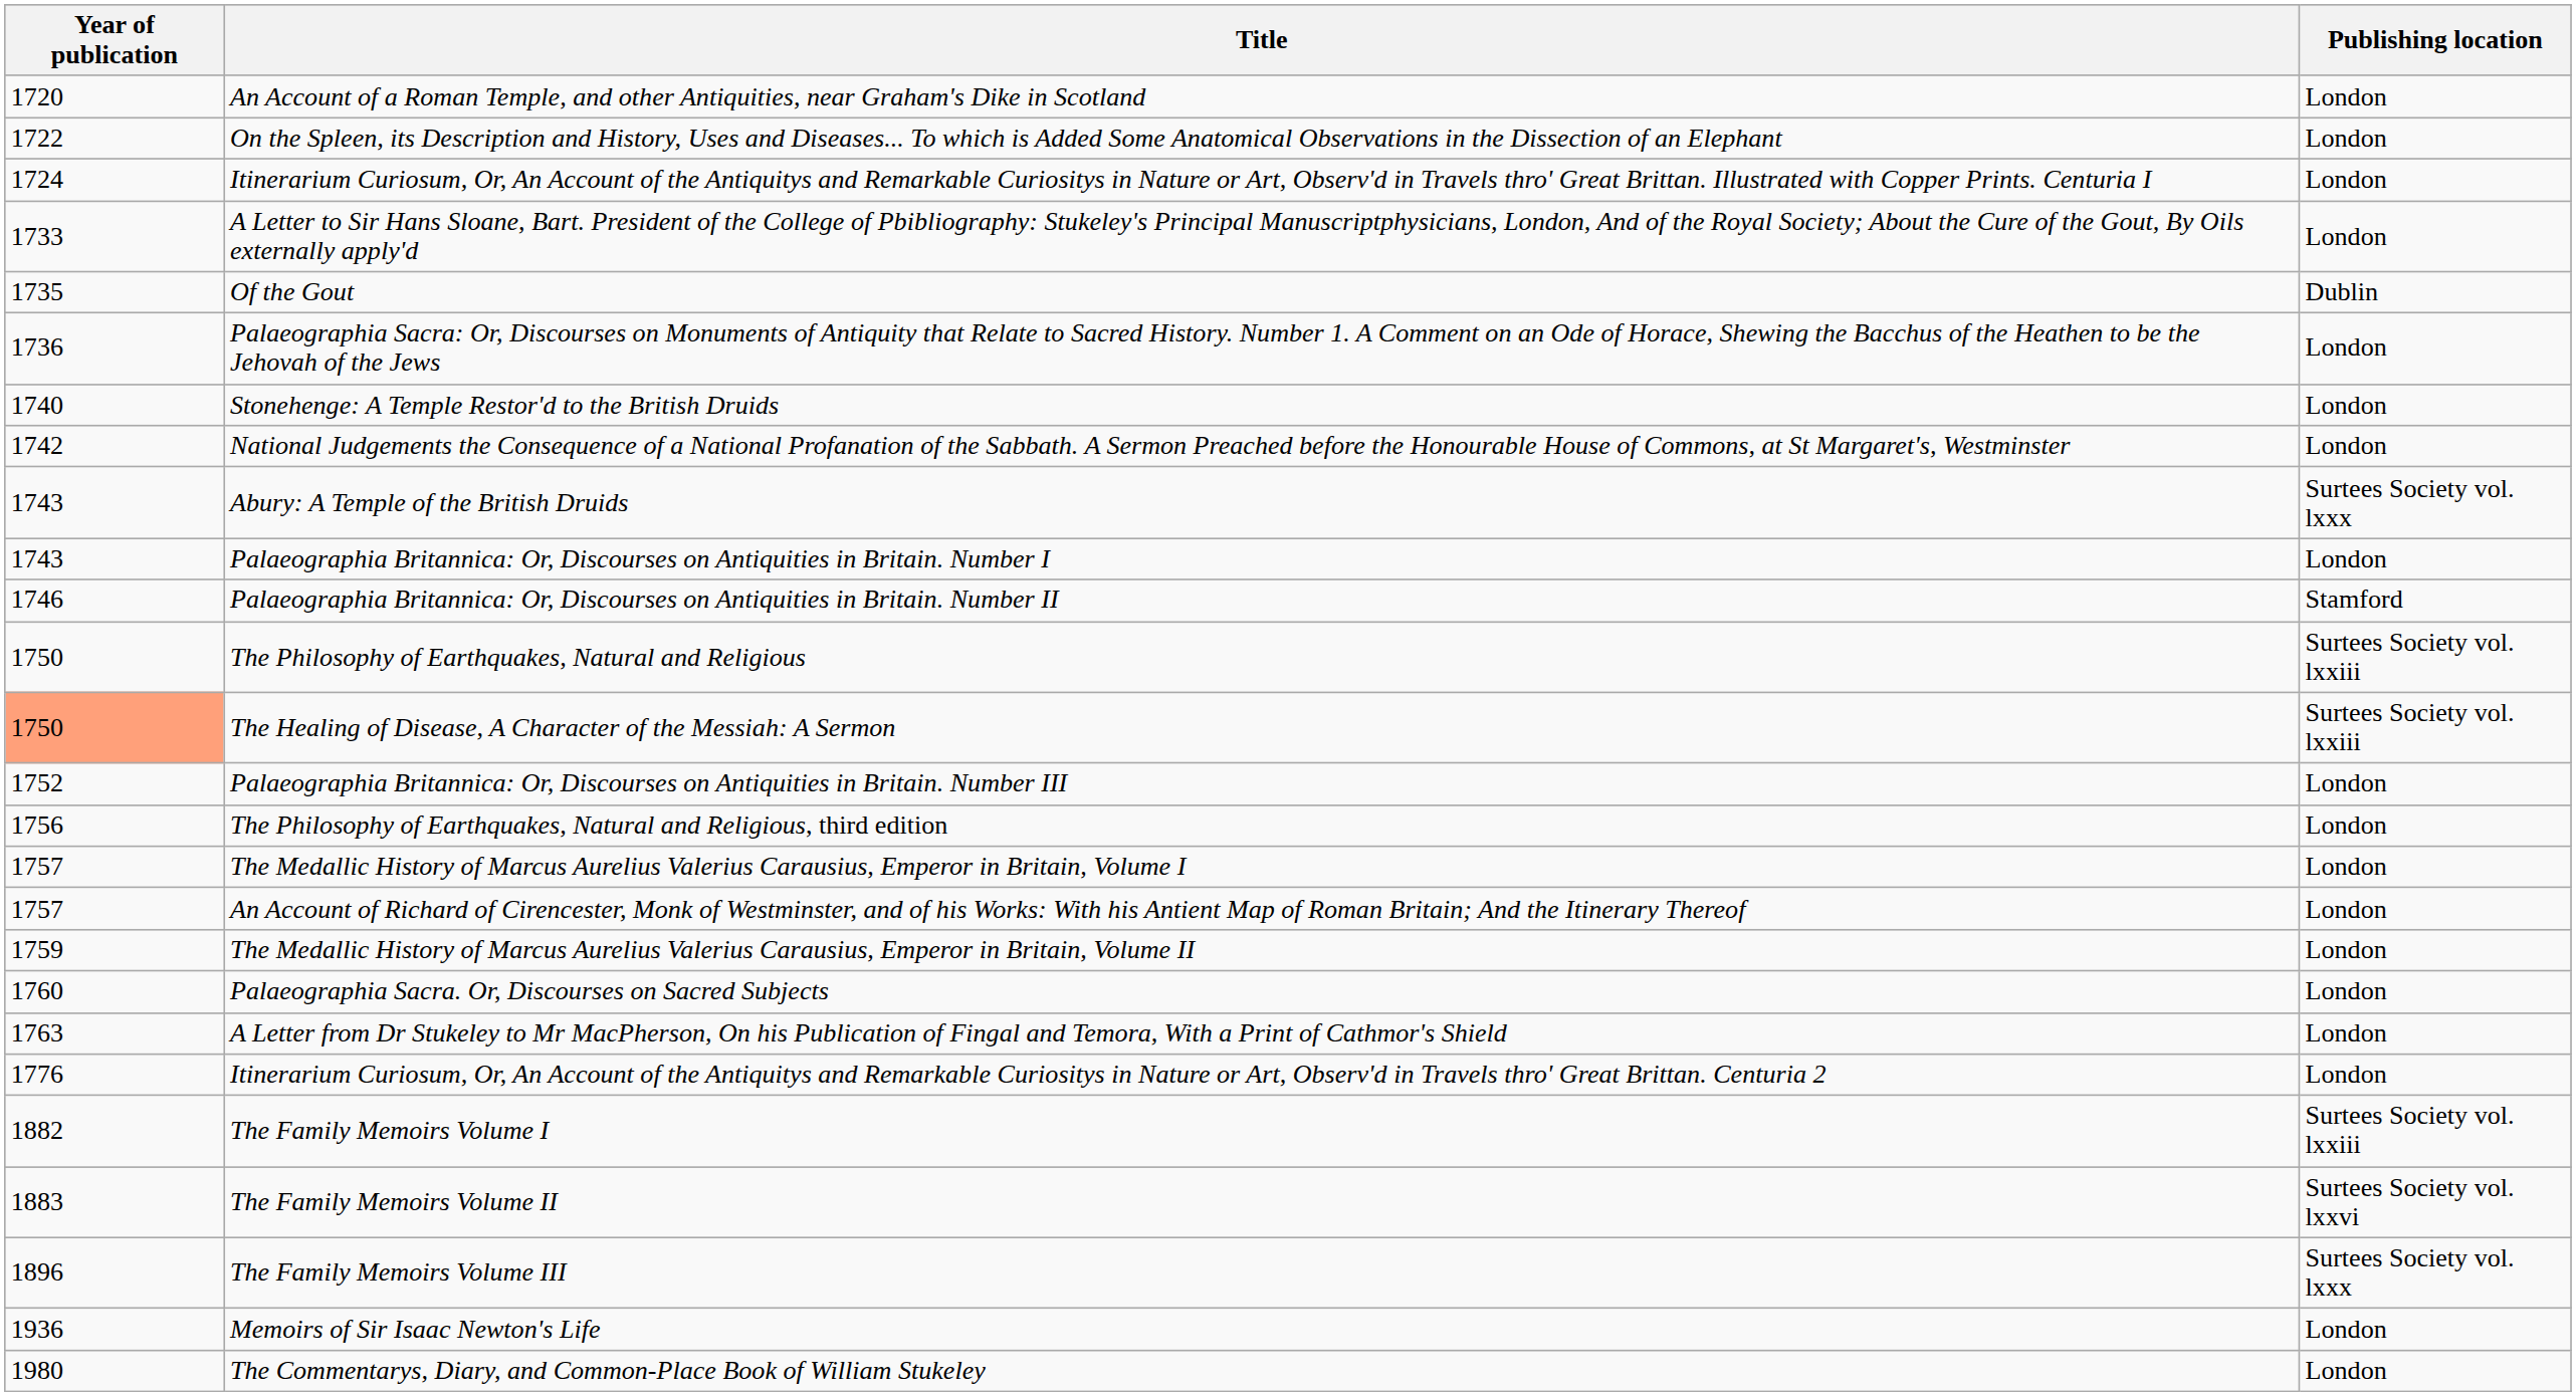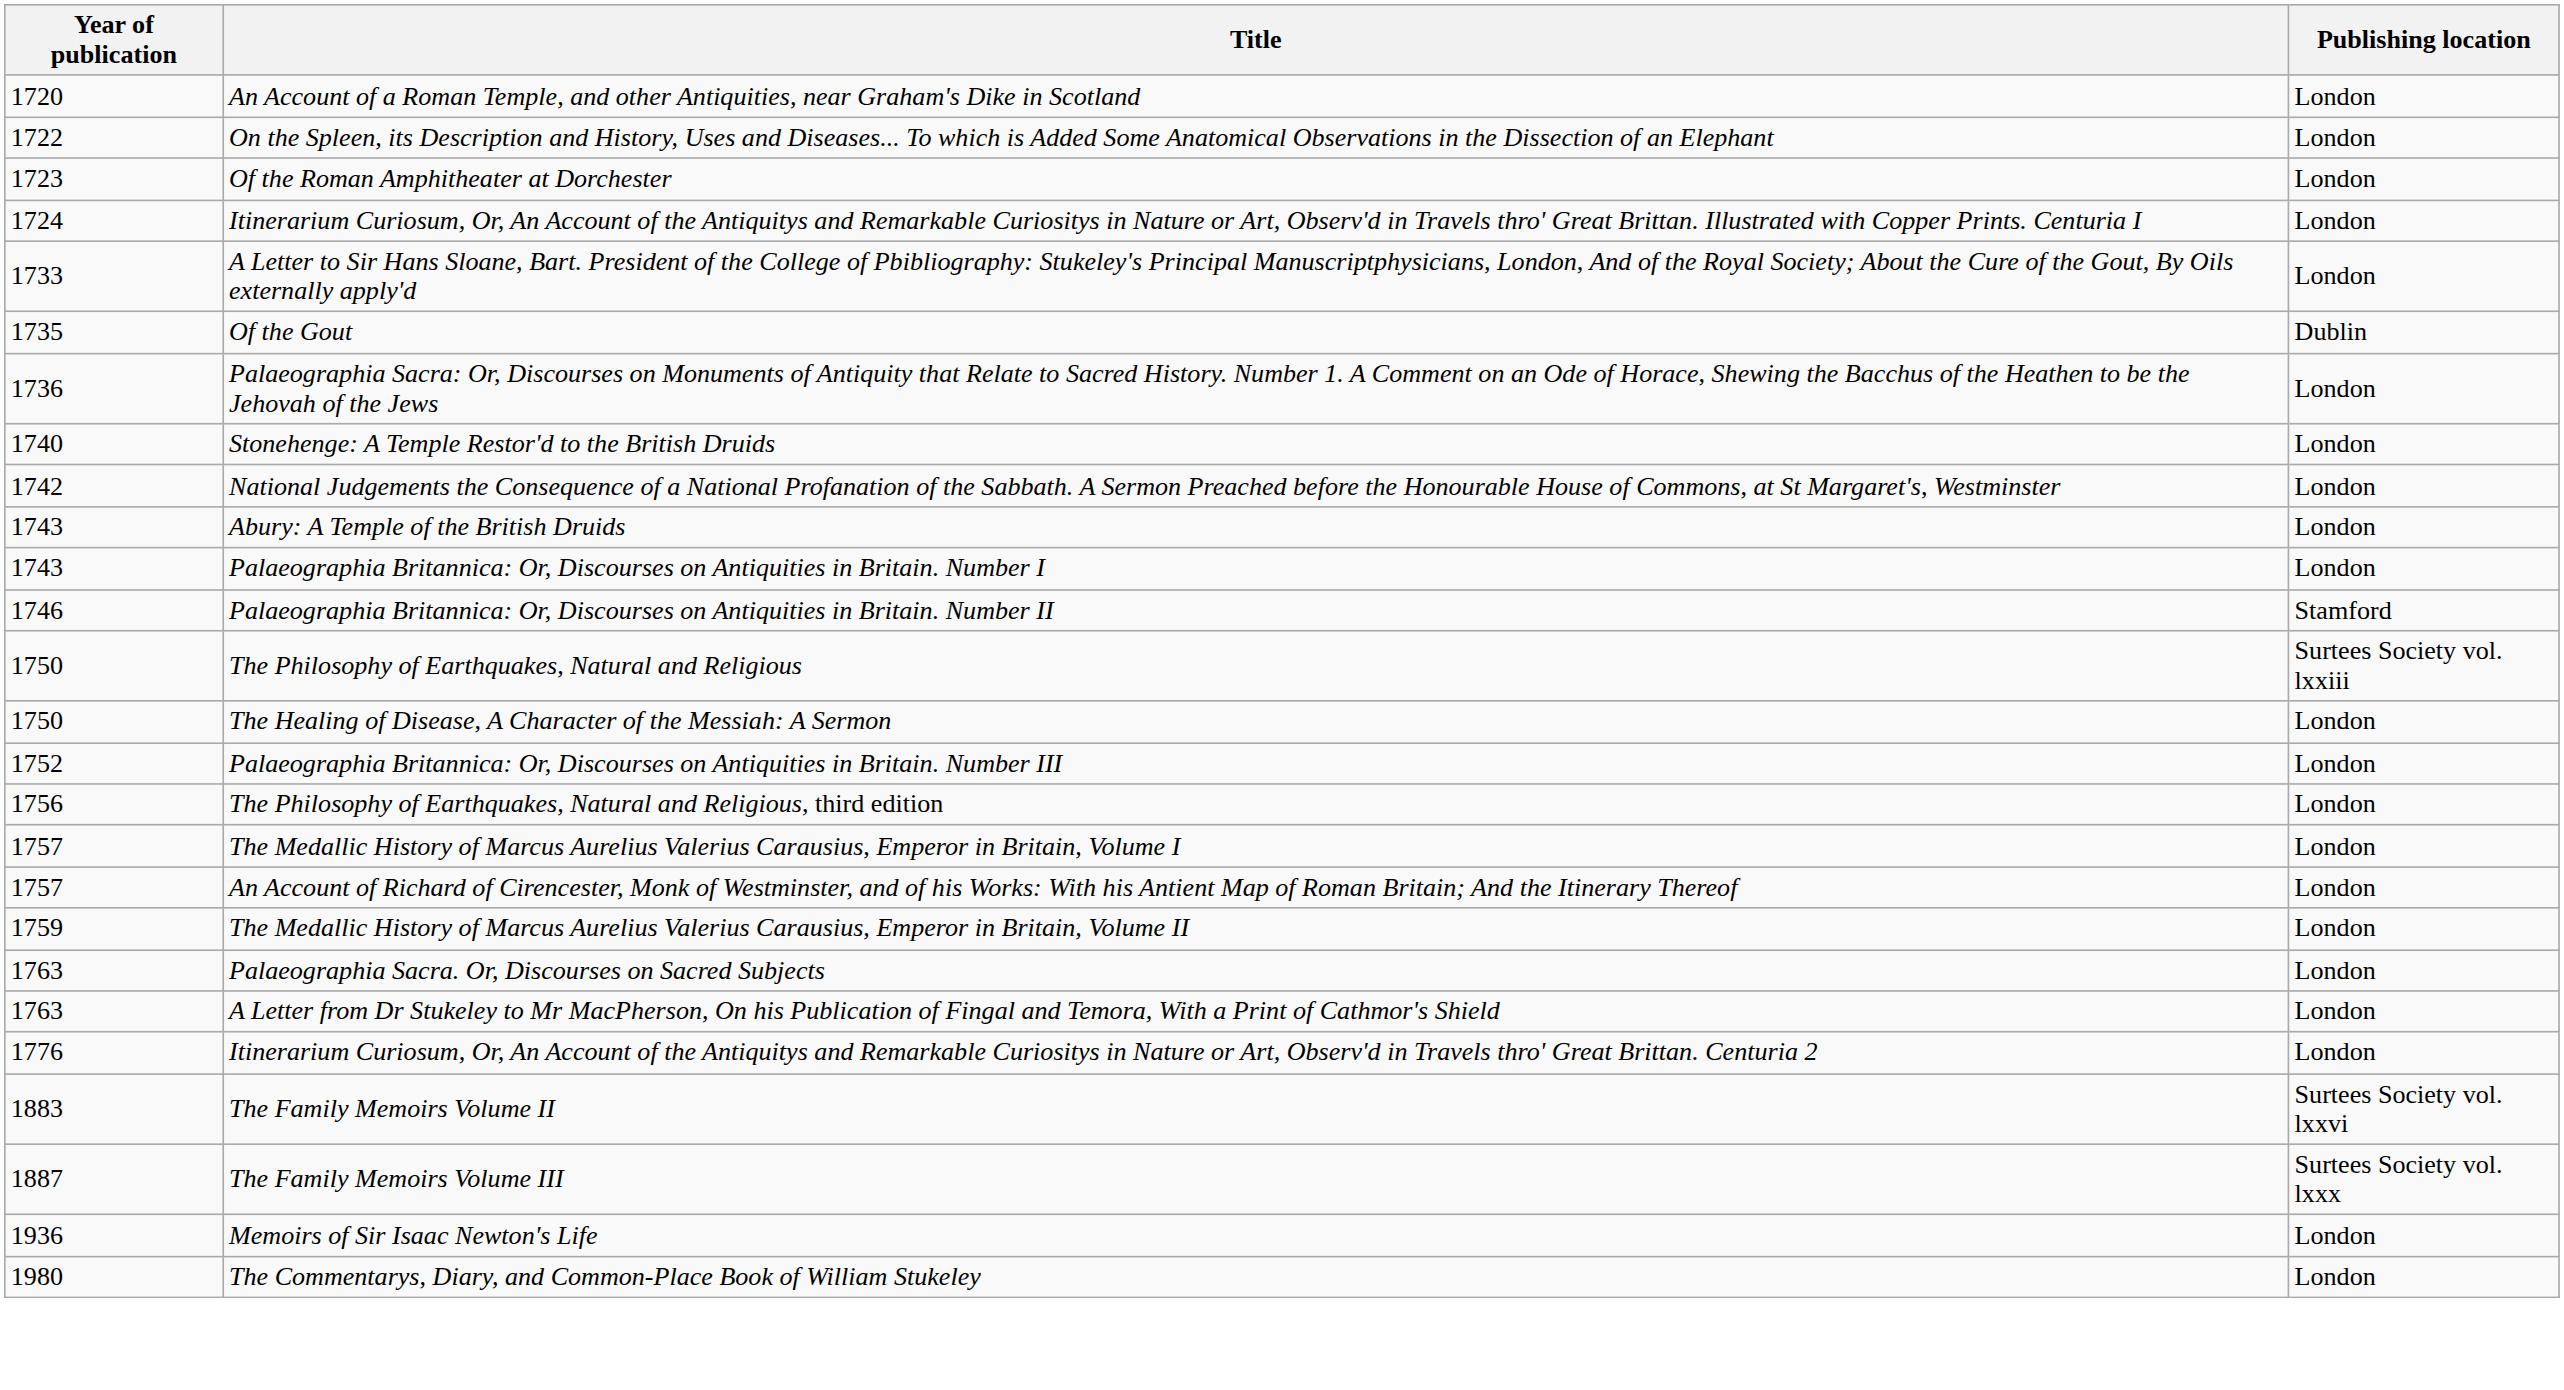 <table class="wikitable sortable">
 <tr>
 <th>Year of publication</th>
 <th>Title</th>
 <th>Publishing location</th>
 </tr>
 <tr>
 <td>1720</td>
 <td><em>An Account of a Roman Temple, and other Antiquities, near Graham's Dike in Scotland</em></td>
 <td>London</td>
 </tr>
 <tr>
 <td>1722</td>
 <td><em>On the Spleen, its Description and History, Uses and Diseases... To which is Added Some Anatomical Observations in the Dissection of an Elephant</em></td>
+<td>London</td>
+</tr>
+<tr>
+<td>1723</td>
+<td><em>Of the Roman Amphitheater at Dorchester</em></td>
 <td>London</td>
 </tr>
 <tr>
 <td>1724</td>
 <td><em>Itinerarium Curiosum, Or, An Account of the Antiquitys and Remarkable Curiositys in Nature or Art, Observ'd in Travels thro' Great Brittan. Illustrated with Copper Prints. Centuria I</em></td>
 <td>London</td>
 </tr>
 <tr>
 <td>1733</td>
 <td><em>A Letter to Sir Hans Sloane, Bart. President of the College of Pbibliography: Stukeley's Principal Manuscriptphysicians, London, And of the Royal Society; About the Cure of the Gout, By Oils externally apply'd</em></td>
 <td>London</td>
 </tr>
 <tr>
 <td>1735</td>
 <td><em>Of the Gout</em></td>
 <td>Dublin</td>
 </tr>
 <tr>
 <td>1736</td>
 <td><em>Palaeographia Sacra: Or, Discourses on Monuments of Antiquity that Relate to Sacred History. Number 1. A Comment on an Ode of Horace, Shewing the Bacchus of the Heathen to be the Jehovah of the Jews</em></td>
 <td>London</td>
 </tr>
 <tr>
 <td>1740</td>
 <td><em>Stonehenge: A Temple Restor'd to the British Druids</em></td>
 <td>London</td>
 </tr>
 <tr>
 <td>1742</td>
 <td><em>National Judgements the Consequence of a National Profanation of the Sabbath. A Sermon Preached before the Honourable House of Commons, at St Margaret's, Westminster</em></td>
 <td>London</td>
 </tr>
 <tr>
 <td>1743</td>
 <td><em>Abury: A Temple of the British Druids</em></td>
-<td>Surtees Society vol. lxxx</td>
+<td>London</td>
 </tr>
 <tr>
 <td>1743</td>
 <td><em>Palaeographia Britannica: Or, Discourses on Antiquities in Britain. Number I</em></td>
 <td>London</td>
 </tr>
 <tr>
 <td>1746</td>
 <td><em>Palaeographia Britannica: Or, Discourses on Antiquities in Britain. Number II</em></td>
 <td>Stamford</td>
 </tr>
 <tr>
 <td>1750</td>
 <td><em>The Philosophy of Earthquakes, Natural and Religious</em></td>
 <td>Surtees Society vol. lxxiii</td>
 </tr>
 <tr>
-<td style="background: lightsalmon;">1750</td>
+<td>1750</td>
 <td><em>The Healing of Disease, A Character of the Messiah: A Sermon</em></td>
-<td>Surtees Society vol. lxxiii</td>
+<td>London</td>
 </tr>
 <tr>
 <td>1752</td>
 <td><em>Palaeographia Britannica: Or, Discourses on Antiquities in Britain. Number III</em></td>
 <td>London</td>
 </tr>
 <tr>
 <td>1756</td>
 <td><em>The Philosophy of Earthquakes, Natural and Religious</em>, third edition</td>
 <td>London</td>
 </tr>
 <tr>
 <td>1757</td>
 <td><em>The Medallic History of Marcus Aurelius Valerius Carausius, Emperor in Britain, Volume I</em></td>
 <td>London</td>
 </tr>
 <tr>
 <td>1757</td>
 <td><em>An Account of Richard of Cirencester, Monk of Westminster, and of his Works: With his Antient Map of Roman Britain; And the Itinerary Thereof</em></td>
 <td>London</td>
 </tr>
 <tr>
 <td>1759</td>
 <td><em>The Medallic History of Marcus Aurelius Valerius Carausius, Emperor in Britain, Volume II</em></td>
 <td>London</td>
 </tr>
 <tr>
-<td>1760</td>
+<td>1763</td>
 <td><em>Palaeographia Sacra. Or, Discourses on Sacred Subjects</em></td>
 <td>London</td>
 </tr>
 <tr>
 <td>1763</td>
 <td><em>A Letter from Dr Stukeley to Mr MacPherson, On his Publication of Fingal and Temora, With a Print of Cathmor's Shield</em></td>
 <td>London</td>
 </tr>
 <tr>
 <td>1776</td>
 <td><em>Itinerarium Curiosum, Or, An Account of the Antiquitys and Remarkable Curiositys in Nature or Art, Observ'd in Travels thro' Great Brittan. Centuria 2</em></td>
 <td>London</td>
 </tr>
 <tr>
-<td>1882</td>
-<td><em>The Family Memoirs Volume I</em></td>
-<td>Surtees Society vol. lxxiii</td>
-</tr>
-<tr>
 <td>1883</td>
 <td><em>The Family Memoirs Volume II</em></td>
 <td>Surtees Society vol. lxxvi</td>
 </tr>
 <tr>
-<td>1896</td>
+<td>1887</td>
 <td><em>The Family Memoirs Volume III</em></td>
 <td>Surtees Society vol. lxxx</td>
 </tr>
 <tr>
 <td>1936</td>
 <td><em>Memoirs of Sir Isaac Newton's Life</em></td>
 <td>London</td>
 </tr>
 <tr>
 <td>1980</td>
 <td><em>The Commentarys, Diary, and Common-Place Book of William Stukeley</em></td>
 <td>London</td>
 </tr>
 </table>
